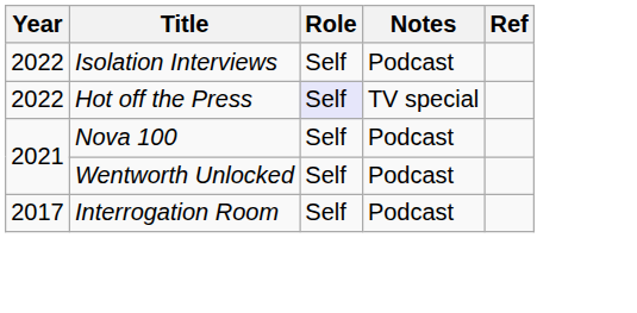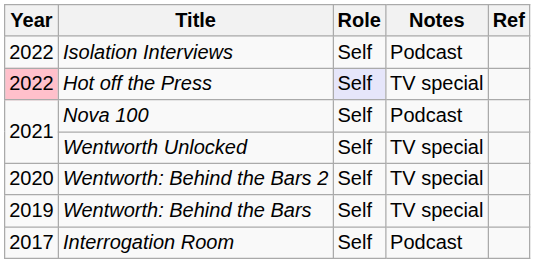 <table class="wikitable sortable">
 <tr>
 <th>Year</th>
 <th>Title</th>
 <th>Role</th>
 <th>Notes</th>
 <th>Ref</th>
 </tr>
 <tr>
 <td>2022</td>
 <td><em>Isolation Interviews</em></td>
 <td>Self</td>
 <td>Podcast</td>
 <td></td>
 </tr>
 <tr>
-<td>2022</td>
+<td style="background: pink;">2022</td>
 <td><em>Hot off the Press</em></td>
 <td style="background: lavender;">Self</td>
 <td>TV special</td>
 <td></td>
 </tr>
 <tr>
 <td rowspan="2">2021</td>
 <td><em>Nova 100</em></td>
 <td>Self</td>
 <td>Podcast</td>
 <td></td>
 </tr>
 <tr>
 <td><em>Wentworth Unlocked</em></td>
 <td>Self</td>
-<td>Podcast</td>
+<td>TV special</td>
+<td></td>
+</tr>
+<tr>
+<td>2020</td>
+<td><em>Wentworth: Behind the Bars 2</em></td>
+<td>Self</td>
+<td>TV special</td>
+<td></td>
+</tr>
+<tr>
+<td>2019</td>
+<td><em>Wentworth: Behind the Bars</em></td>
+<td>Self</td>
+<td>TV special</td>
 <td></td>
 </tr>
 <tr>
 <td>2017</td>
 <td><em>Interrogation Room</em></td>
 <td>Self</td>
 <td>Podcast</td>
 <td></td>
 </tr>
 </table>
